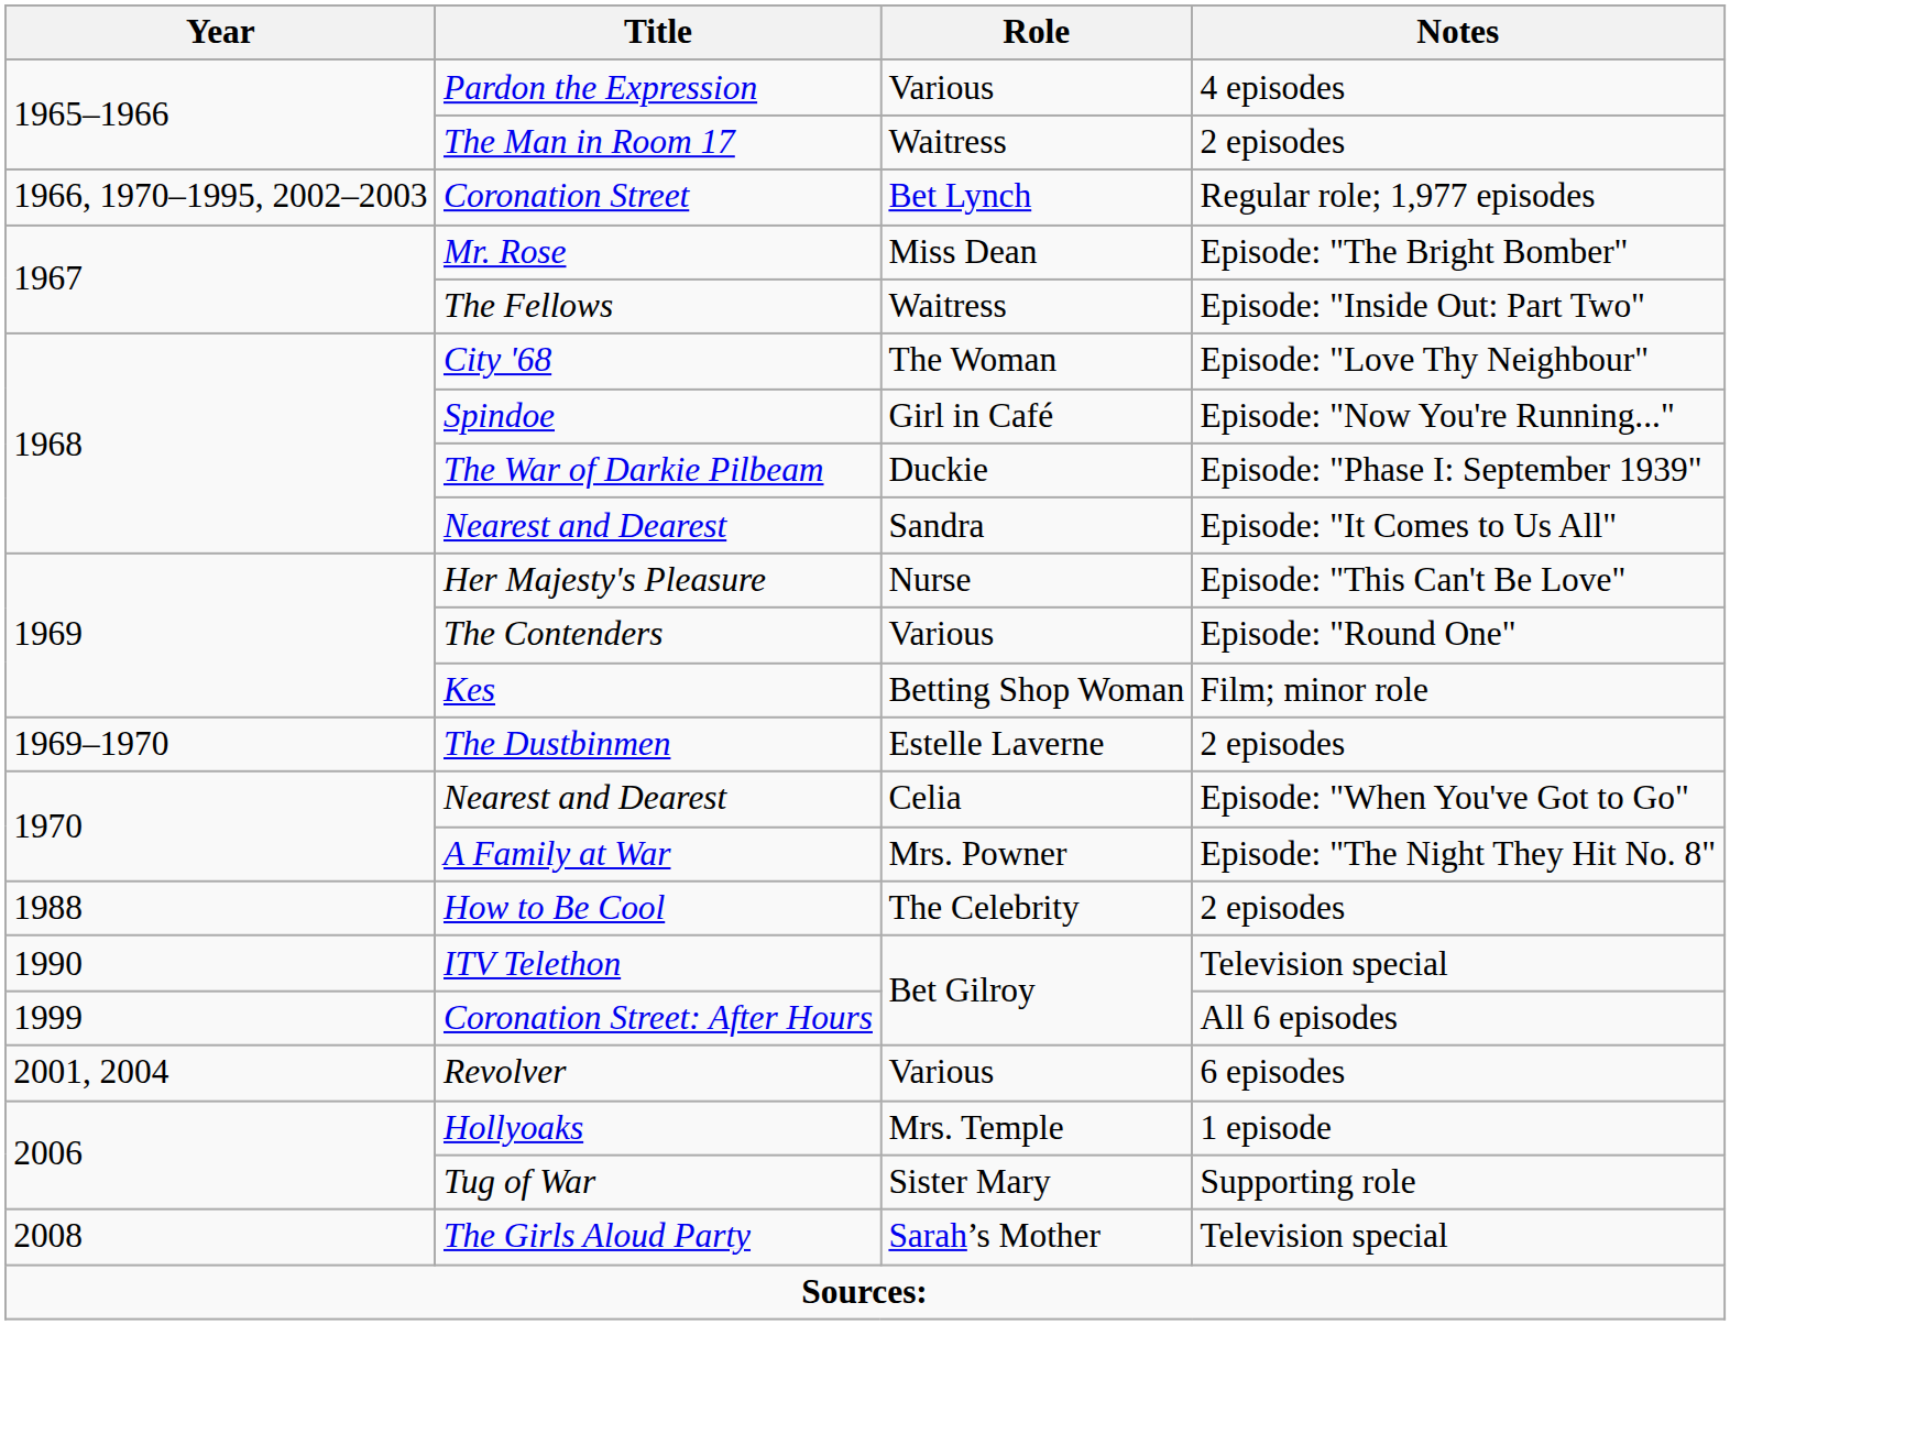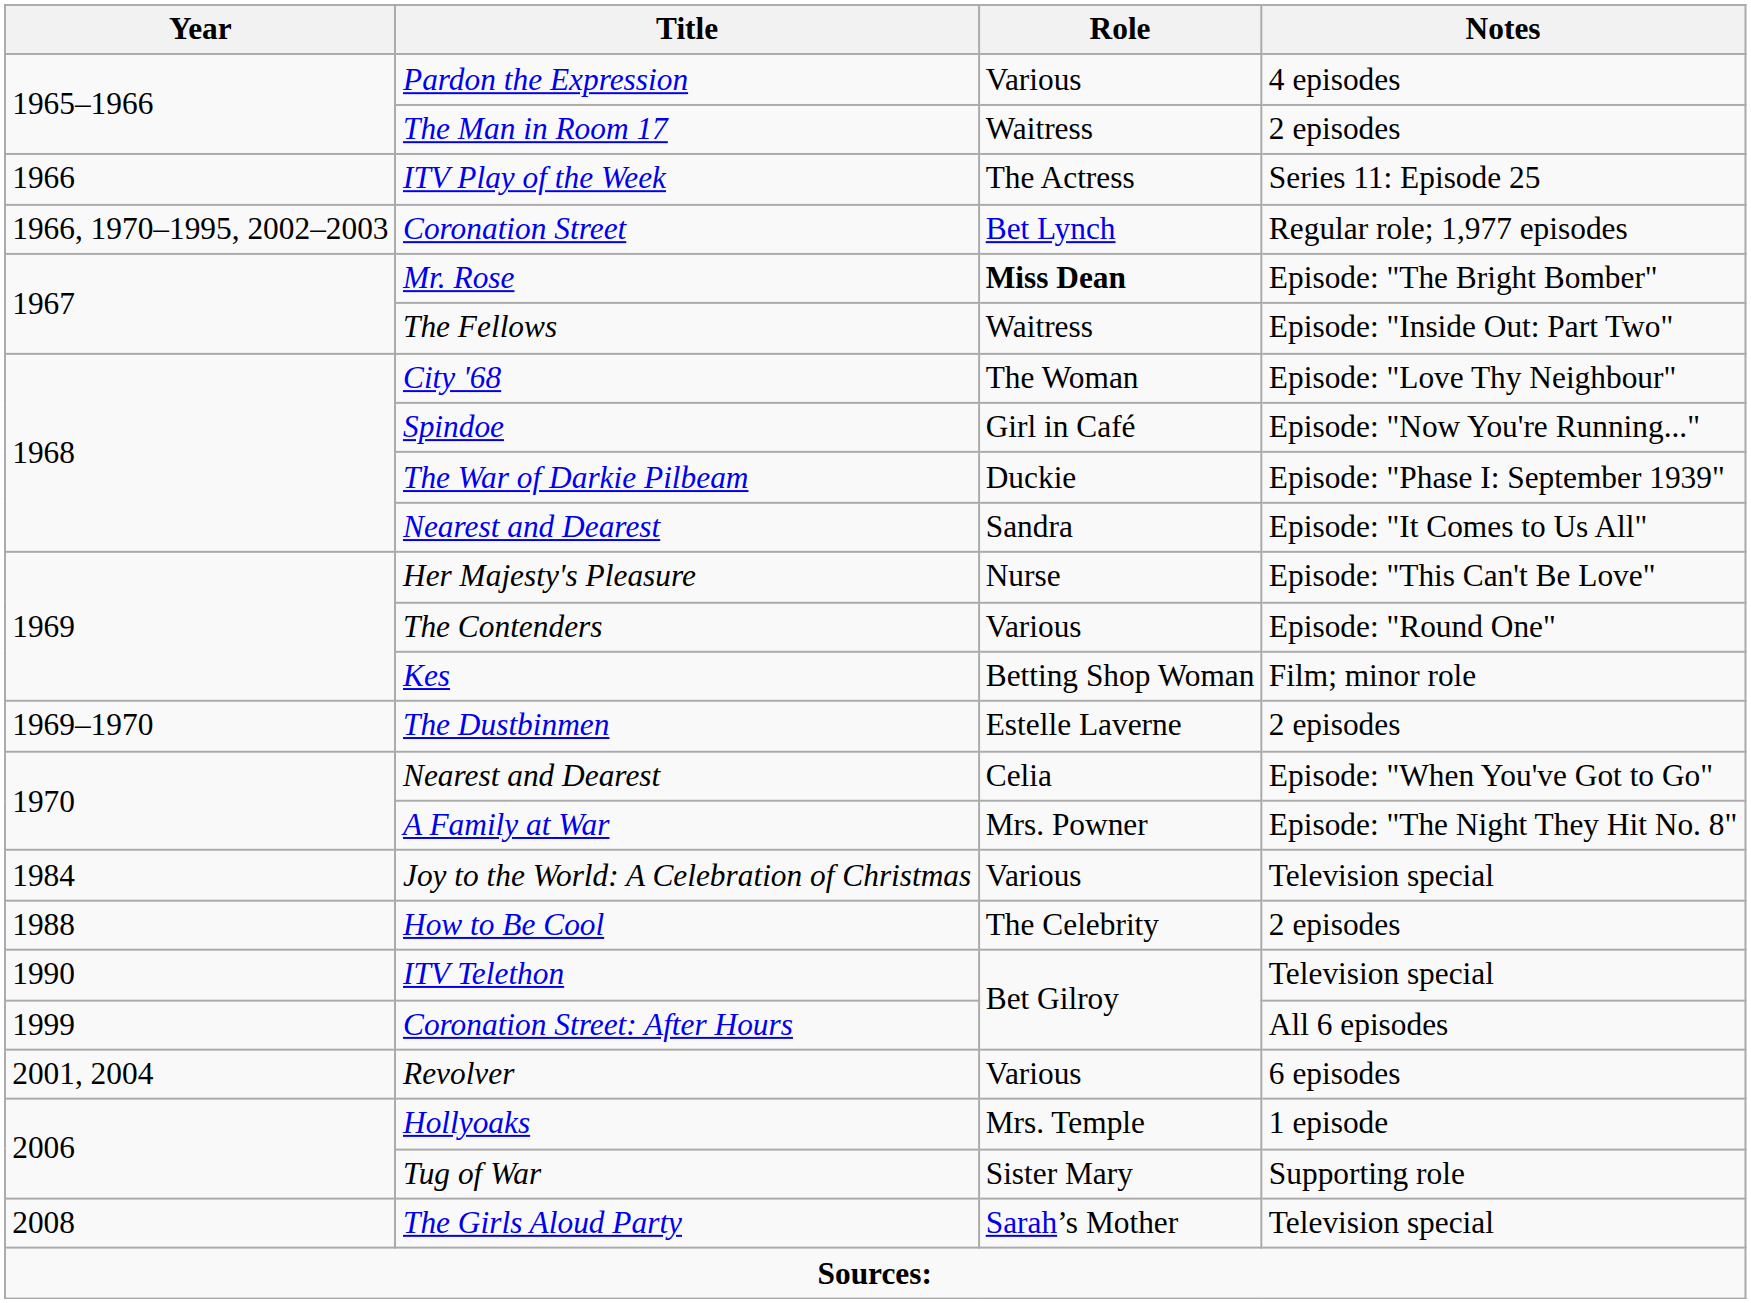 <table class="wikitable">
 <tr>
 <th>Year</th>
 <th>Title</th>
 <th>Role</th>
 <th>Notes</th>
 </tr>
 <tr>
 <td rowspan="2">1965–1966</td>
 <td><em><a href='#'>Pardon the Expression</a></em></td>
 <td>Various</td>
 <td>4 episodes</td>
 </tr>
 <tr>
 <td><em><a href='#'>The Man in Room 17</a></em></td>
 <td>Waitress</td>
 <td>2 episodes</td>
 </tr>
 <tr>
+<td>1966</td>
+<td><em><a href='#'>ITV Play of the Week</a></em></td>
+<td>The Actress</td>
+<td>Series 11: Episode 25</td>
+</tr>
+<tr>
 <td>1966, 1970–1995, 2002–2003</td>
 <td><em><a href='#'>Coronation Street</a></em></td>
 <td><a href='#'>Bet Lynch</a></td>
 <td>Regular role; 1,977 episodes</td>
 </tr>
 <tr>
 <td rowspan="2">1967</td>
 <td><em><a href='#'>Mr. Rose</a></em></td>
-<td>Miss Dean</td>
+<td><strong>Miss Dean</strong></td>
 <td>Episode: "The Bright Bomber"</td>
 </tr>
 <tr>
 <td><em>The Fellows</em></td>
 <td>Waitress</td>
 <td>Episode: "Inside Out: Part Two"</td>
 </tr>
 <tr>
 <td rowspan="4">1968</td>
 <td><em><a href='#'>City '68</a></em></td>
 <td>The Woman</td>
 <td>Episode: "Love Thy Neighbour"</td>
 </tr>
 <tr>
 <td><em><a href='#'>Spindoe</a></em></td>
 <td>Girl in Café</td>
 <td>Episode: "Now You're Running..."</td>
 </tr>
 <tr>
 <td><em><a href='#'>The War of Darkie Pilbeam</a></em></td>
 <td>Duckie</td>
 <td>Episode: "Phase I: September 1939"</td>
 </tr>
 <tr>
 <td><em><a href='#'>Nearest and Dearest</a></em></td>
 <td>Sandra</td>
 <td>Episode: "It Comes to Us All"</td>
 </tr>
 <tr>
 <td rowspan="3">1969</td>
 <td><em>Her Majesty's Pleasure</em></td>
 <td>Nurse</td>
 <td>Episode: "This Can't Be Love"</td>
 </tr>
 <tr>
 <td><em>The Contenders</em></td>
 <td>Various</td>
 <td>Episode: "Round One"</td>
 </tr>
 <tr>
 <td><em><a href='#'>Kes</a></em></td>
 <td>Betting Shop Woman</td>
 <td>Film; minor role</td>
 </tr>
 <tr>
 <td>1969–1970</td>
 <td><em><a href='#'>The Dustbinmen</a></em></td>
 <td>Estelle Laverne</td>
 <td>2 episodes</td>
 </tr>
 <tr>
 <td rowspan="2">1970</td>
 <td><em>Nearest and Dearest</em></td>
 <td>Celia</td>
 <td>Episode: "When You've Got to Go"</td>
 </tr>
 <tr>
 <td><em><a href='#'>A Family at War</a></em></td>
 <td>Mrs. Powner</td>
 <td>Episode: "The Night They Hit No. 8"</td>
 </tr>
 <tr>
+<td>1984</td>
+<td><em>Joy to the World: A Celebration of Christmas</em></td>
+<td>Various</td>
+<td>Television special</td>
+</tr>
+<tr>
 <td>1988</td>
 <td><em><a href='#'>How to Be Cool</a></em></td>
 <td>The Celebrity</td>
 <td>2 episodes</td>
 </tr>
 <tr>
 <td>1990</td>
 <td><em><a href='#'>ITV Telethon</a></em></td>
 <td rowspan="2">Bet Gilroy</td>
 <td>Television special</td>
 </tr>
 <tr>
 <td>1999</td>
 <td><em><a href='#'>Coronation Street: After Hours</a></em></td>
 <td>All 6 episodes</td>
 </tr>
 <tr>
 <td>2001, 2004</td>
 <td><em>Revolver</em></td>
 <td>Various</td>
 <td>6 episodes</td>
 </tr>
 <tr>
 <td rowspan="2">2006</td>
 <td><em><a href='#'>Hollyoaks</a></em></td>
 <td>Mrs. Temple</td>
 <td>1 episode</td>
 </tr>
 <tr>
 <td><em>Tug of War</em></td>
 <td>Sister Mary</td>
 <td>Supporting role</td>
 </tr>
 <tr>
 <td>2008</td>
 <td><em><a href='#'>The Girls Aloud Party</a></em></td>
 <td><a href='#'>Sarah</a>’s Mother</td>
 <td>Television special</td>
 </tr>
 <tr>
 <td colspan="4" style="text-align: center;"><strong>Sources:</strong> </td>
 </tr>
 </table>
